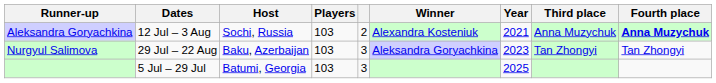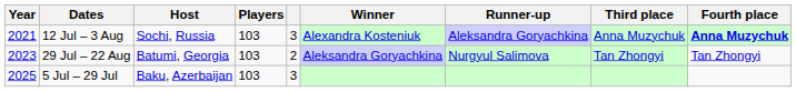 <table class="wikitable">
 <tr>
-<th>Runner-up</th>
+<th>Year</th>
 <th>Dates</th>
 <th>Host</th>
 <th>Players</th>
 <th></th>
 <th>Winner</th>
-<th>Year</th>
+<th>Runner-up</th>
 <th>Third place</th>
 <th>Fourth place</th>
 </tr>
 <tr>
-<td style="background:#cfcfff;"> <a href='#'>Aleksandra Goryachkina</a></td>
+<td><a href='#'>2021</a></td>
 <td>12 Jul – 3 Aug</td>
 <td><a href='#'>Sochi</a>, <a href='#'>Russia</a></td>
 <td>103</td>
-<td>2</td>
+<td>3</td>
 <td style="background:#ccffcc;"> <a href='#'>Alexandra Kosteniuk</a></td>
-<td><a href='#'>2021</a></td>
+<td style="background:#cfcfff;"> <a href='#'>Aleksandra Goryachkina</a></td>
 <td style="background:#ccffcc;"> <a href='#'>Anna Muzychuk</a></td>
 <td style="background:#ccffcc;"><strong> <a href='#'>Anna Muzychuk</a></strong></td>
 </tr>
 <tr>
+<td><a href='#'>2023</a></td>
+<td>29 Jul – 22 Aug</td>
+<td><a href='#'>Batumi</a>, <a href='#'>Georgia</a></td>
+<td>103</td>
+<td>2</td>
+<td style="background:#cfcfff;"> <a href='#'>Aleksandra Goryachkina</a></td>
 <td style="background:#ccffcc;">  <a href='#'>Nurgyul Salimova</a></td>
-<td>29 Jul – 22 Aug</td>
-<td><a href='#'>Baku</a>, <a href='#'>Azerbaijan</a></td>
-<td>103</td>
-<td>3</td>
-<td style="background:#cfcfff;"> <a href='#'>Aleksandra Goryachkina</a></td>
-<td><a href='#'>2023</a></td>
 <td style="background:#ccffcc;"> <a href='#'>Tan Zhongyi</a></td>
 <td> <a href='#'>Tan Zhongyi</a></td>
 </tr>
 <tr>
-<td style="background:#ccffcc;"></td>
+<td><a href='#'>2025</a></td>
 <td>5 Jul – 29 Jul</td>
-<td><a href='#'>Batumi</a>, <a href='#'>Georgia</a></td>
+<td><a href='#'>Baku</a>, <a href='#'>Azerbaijan</a></td>
 <td>103</td>
 <td>3</td>
 <td style="background:#ccffcc;"></td>
-<td><a href='#'>2025</a></td>
+<td style="background:#ccffcc;"></td>
 <td style="background:#ccffcc;"></td>
 <td></td>
 </tr>
 </table>
